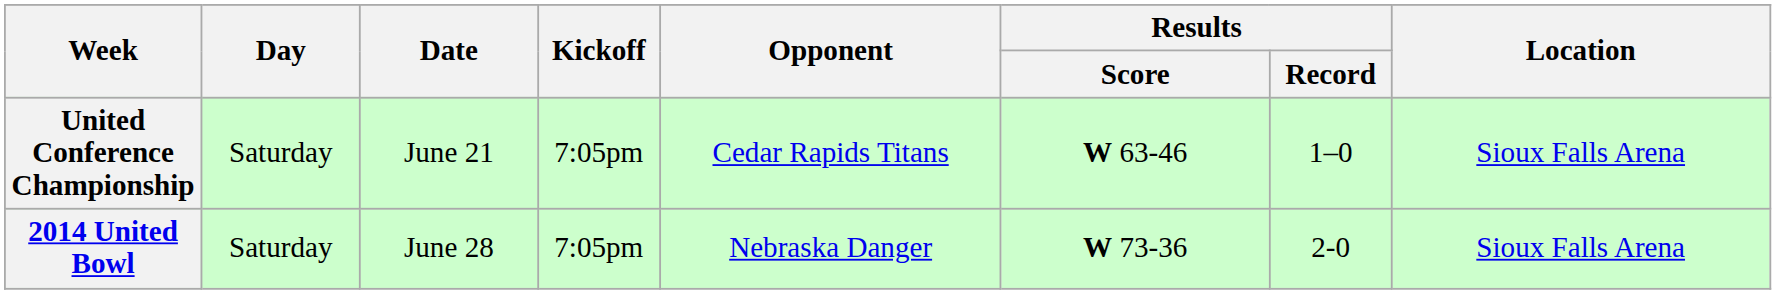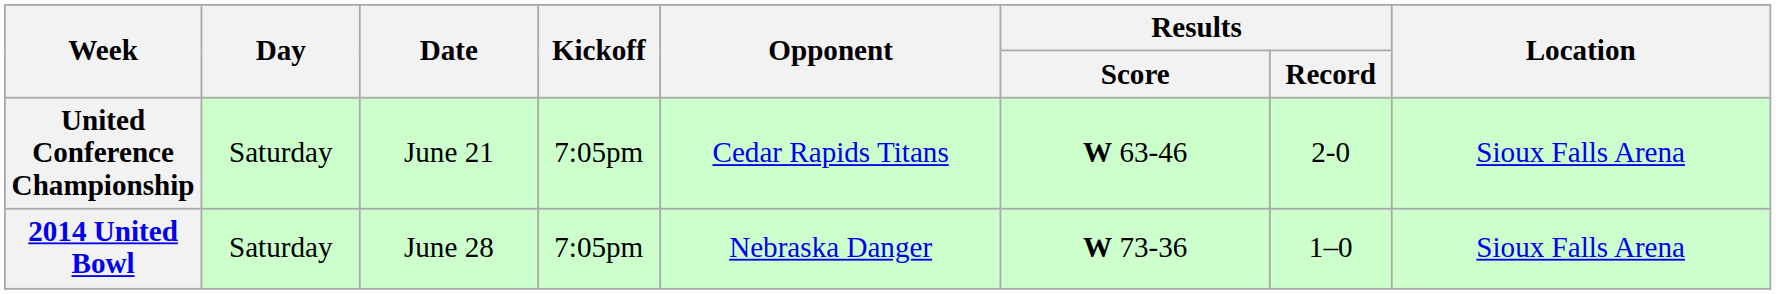 <table class="wikitable">
 <tr>
 <th rowspan="2" width="40">Week</th>
 <th rowspan="2" width="80">Day</th>
 <th rowspan="2" width="90">Date</th>
 <th rowspan="2" width="60">Kickoff</th>
 <th rowspan="2" width="180">Opponent</th>
 <th colspan="2" width="200">Results</th>
 <th rowspan="2" width="200">Location</th>
 </tr>
 <tr>
 <th width="140">Score</th>
 <th width="60">Record</th>
 </tr>
 <tr align="center" bgcolor="#CCFFCC">
 <th>United Conference Championship</th>
 <td>Saturday</td>
 <td>June 21</td>
 <td>7:05pm</td>
 <td><a href='#'>Cedar Rapids Titans</a></td>
 <td><strong>W</strong> 63-46</td>
-<td>1–0</td>
+<td>2-0</td>
 <td><a href='#'>Sioux Falls Arena</a></td>
 </tr>
 <tr align="center" bgcolor="#CCFFCC">
 <th><a href='#'>2014 United Bowl</a></th>
 <td>Saturday</td>
 <td>June 28</td>
 <td>7:05pm</td>
 <td><a href='#'>Nebraska Danger</a></td>
 <td><strong>W</strong> 73-36</td>
-<td>2-0</td>
+<td>1–0</td>
 <td><a href='#'>Sioux Falls Arena</a></td>
 </tr>
 </table>
